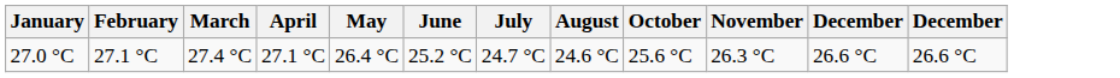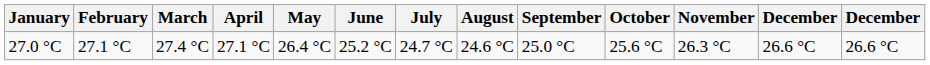 <table class="wikitable">
 <tr>
 <th>January</th>
 <th>February</th>
 <th>March</th>
 <th>April</th>
 <th>May</th>
 <th>June</th>
 <th>July</th>
 <th>August</th>
+<th>September</th>
 <th>October</th>
 <th>November</th>
 <th>December</th>
 <th>December</th>
 </tr>
 <tr>
 <td>27.0 °C</td>
 <td>27.1 °C</td>
 <td>27.4 °C</td>
 <td>27.1 °C</td>
 <td>26.4 °C</td>
 <td>25.2 °C</td>
 <td>24.7 °C</td>
 <td>24.6 °C</td>
+<td>25.0 °C</td>
 <td>25.6 °C</td>
 <td>26.3 °C</td>
 <td>26.6 °C</td>
 <td>26.6 °C</td>
 </tr>
 </table>
